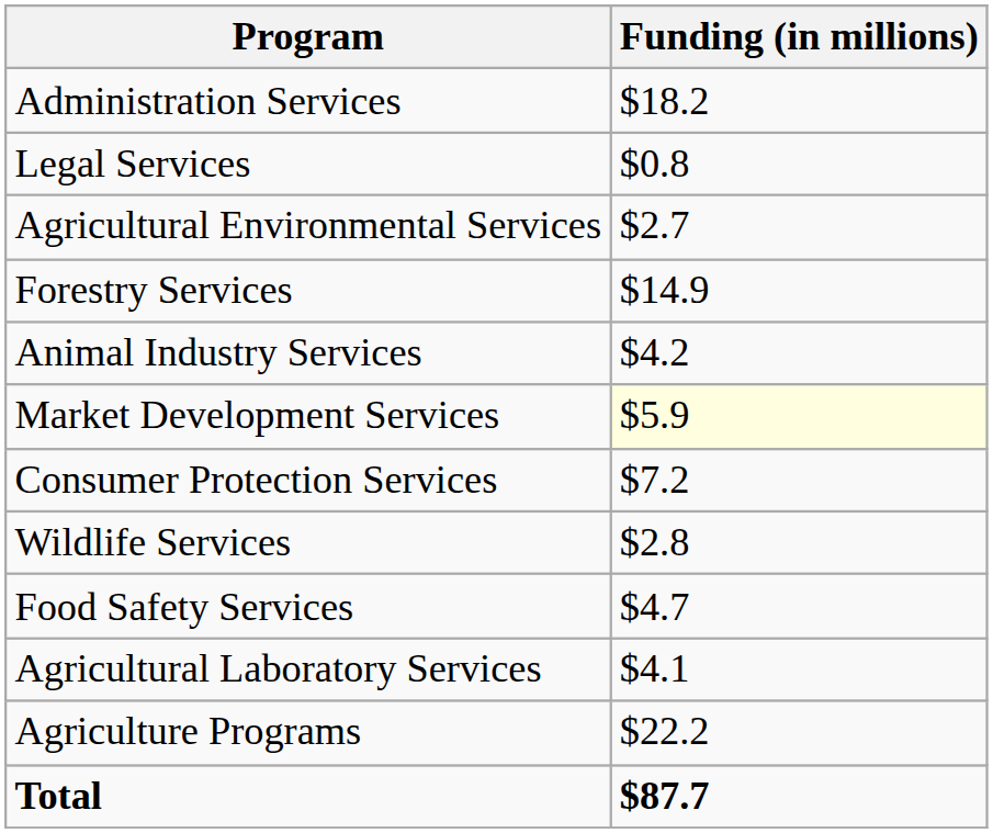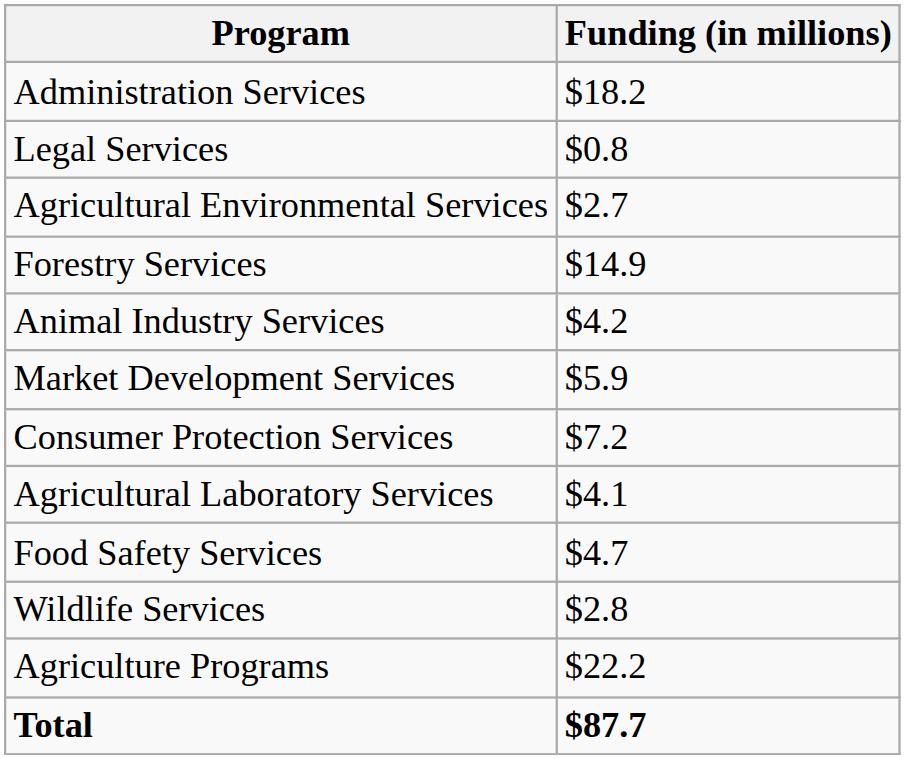 <table border="1" cellspacing="0" cellpadding="5" style="border-collapse:collapse;" class="wikitable">
 <tr>
 <th>Program</th>
 <th>Funding (in millions)</th>
 </tr>
 <tr>
 <td>Administration Services</td>
 <td>$18.2</td>
 </tr>
 <tr>
 <td>Legal Services</td>
 <td>$0.8</td>
 </tr>
 <tr>
 <td>Agricultural Environmental Services</td>
 <td>$2.7</td>
 </tr>
 <tr>
 <td>Forestry Services</td>
 <td>$14.9</td>
 </tr>
 <tr>
 <td>Animal Industry Services</td>
 <td>$4.2</td>
 </tr>
 <tr>
 <td>Market Development Services</td>
-<td style="background: lightyellow;">$5.9</td>
+<td>$5.9</td>
 </tr>
 <tr>
 <td>Consumer Protection Services</td>
 <td>$7.2</td>
 </tr>
 <tr>
-<td>Wildlife Services</td>
-<td>$2.8</td>
+<td>Agricultural Laboratory Services</td>
+<td>$4.1</td>
 </tr>
 <tr>
 <td>Food Safety Services</td>
 <td>$4.7</td>
 </tr>
 <tr>
-<td>Agricultural Laboratory Services</td>
-<td>$4.1</td>
+<td>Wildlife Services</td>
+<td>$2.8</td>
 </tr>
 <tr>
 <td>Agriculture Programs</td>
 <td>$22.2</td>
 </tr>
 <tr>
 <td><strong>Total</strong></td>
 <td><strong>$87.7</strong></td>
 </tr>
 </table>
